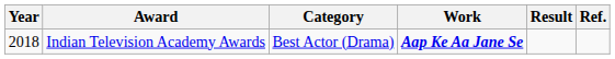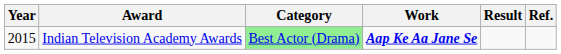 <table class="wikitable">
 <tr>
 <th>Year</th>
 <th>Award</th>
 <th>Category</th>
 <th>Work</th>
 <th>Result</th>
 <th>Ref.</th>
 </tr>
 <tr>
-<td>2018</td>
+<td>2015</td>
 <td><a href='#'>Indian Television Academy Awards</a></td>
-<td><a href='#'>Best Actor (Drama)</a></td>
+<td style="background: lightgreen;"><a href='#'>Best Actor (Drama)</a></td>
 <td><strong><em><a href='#'>Aap Ke Aa Jane Se</a></em></strong></td>
 <td></td>
 <td></td>
 </tr>
 </table>
